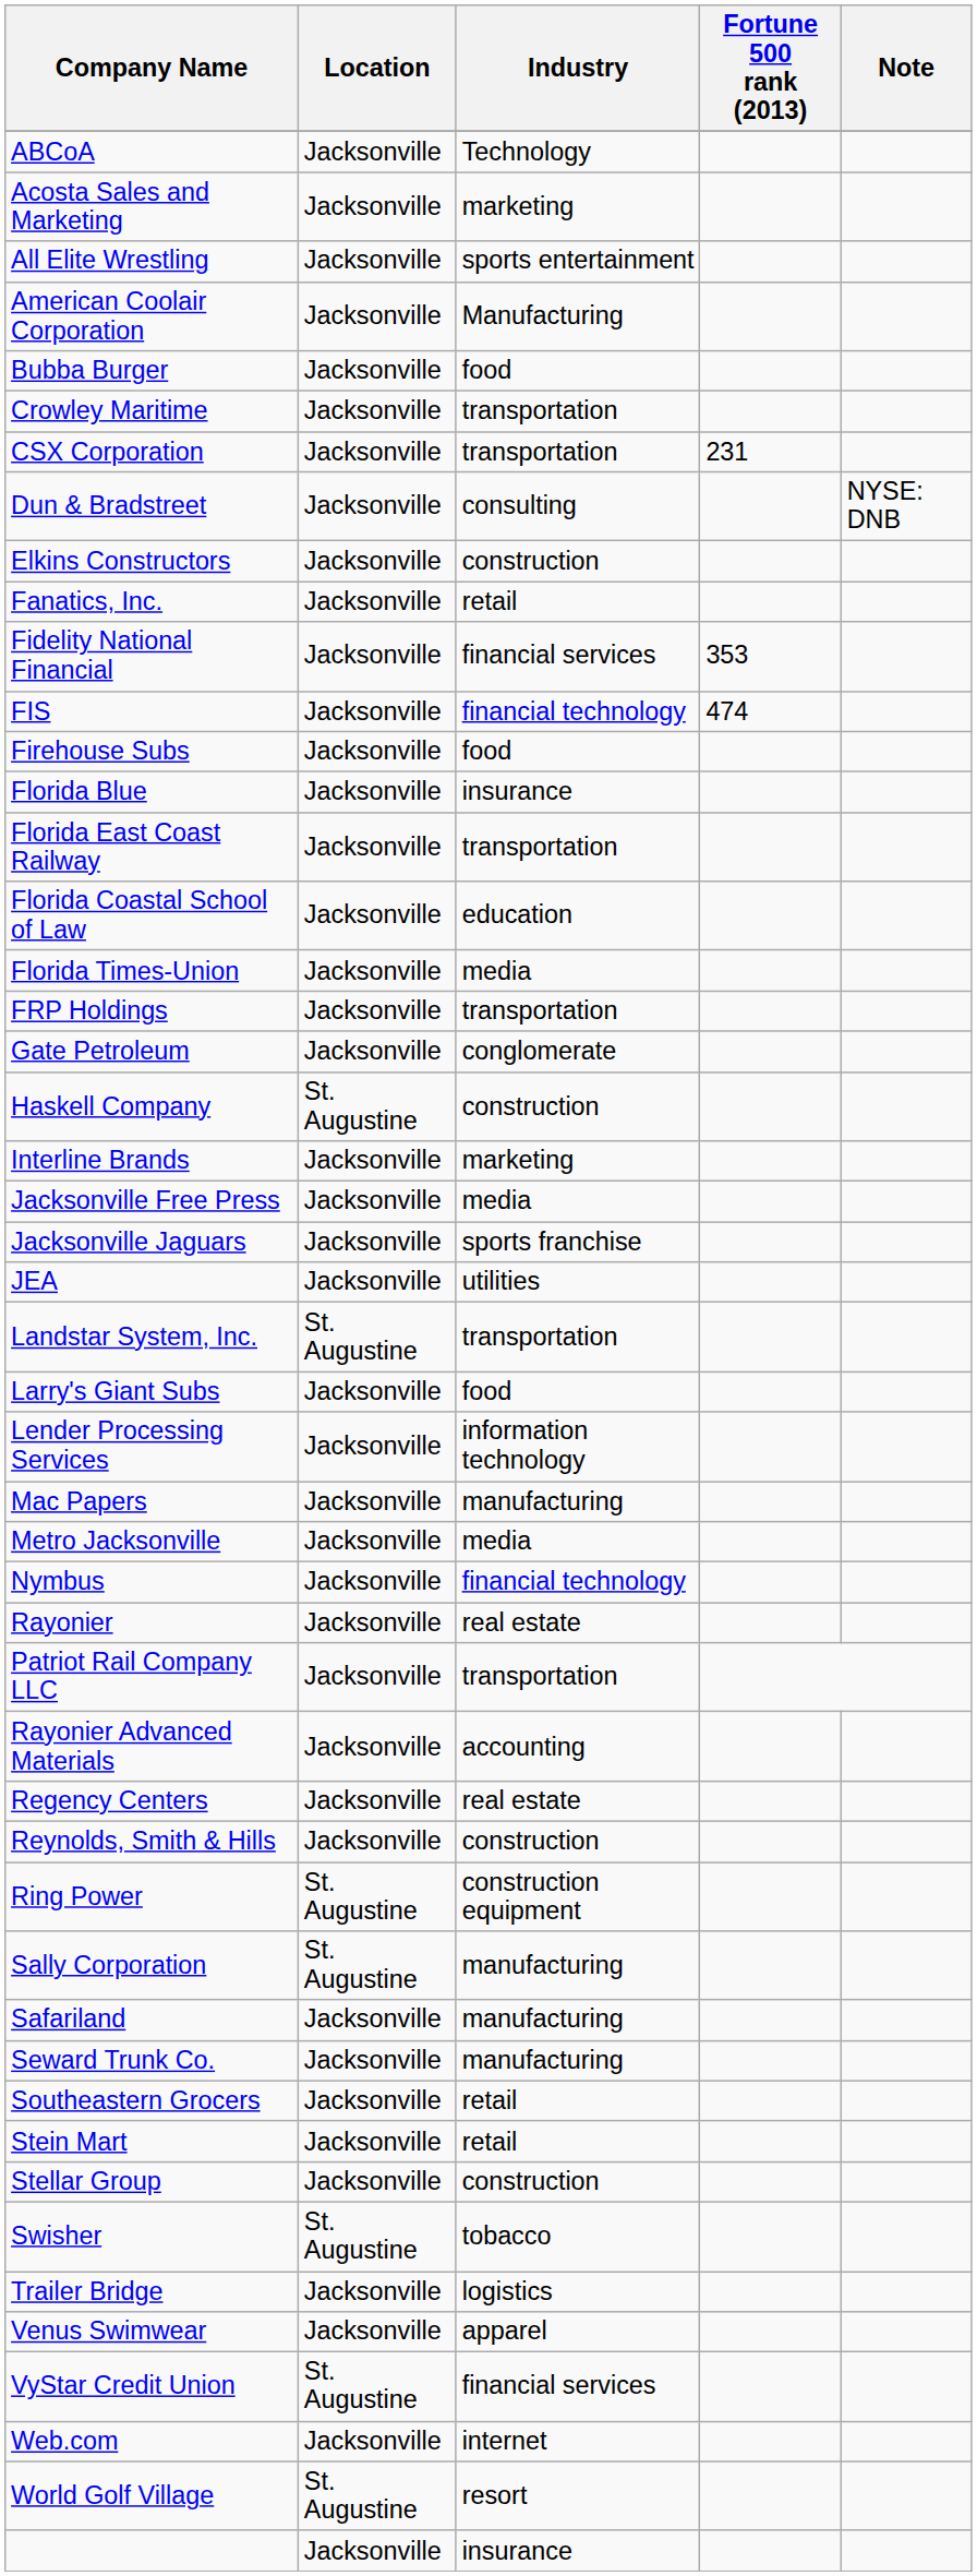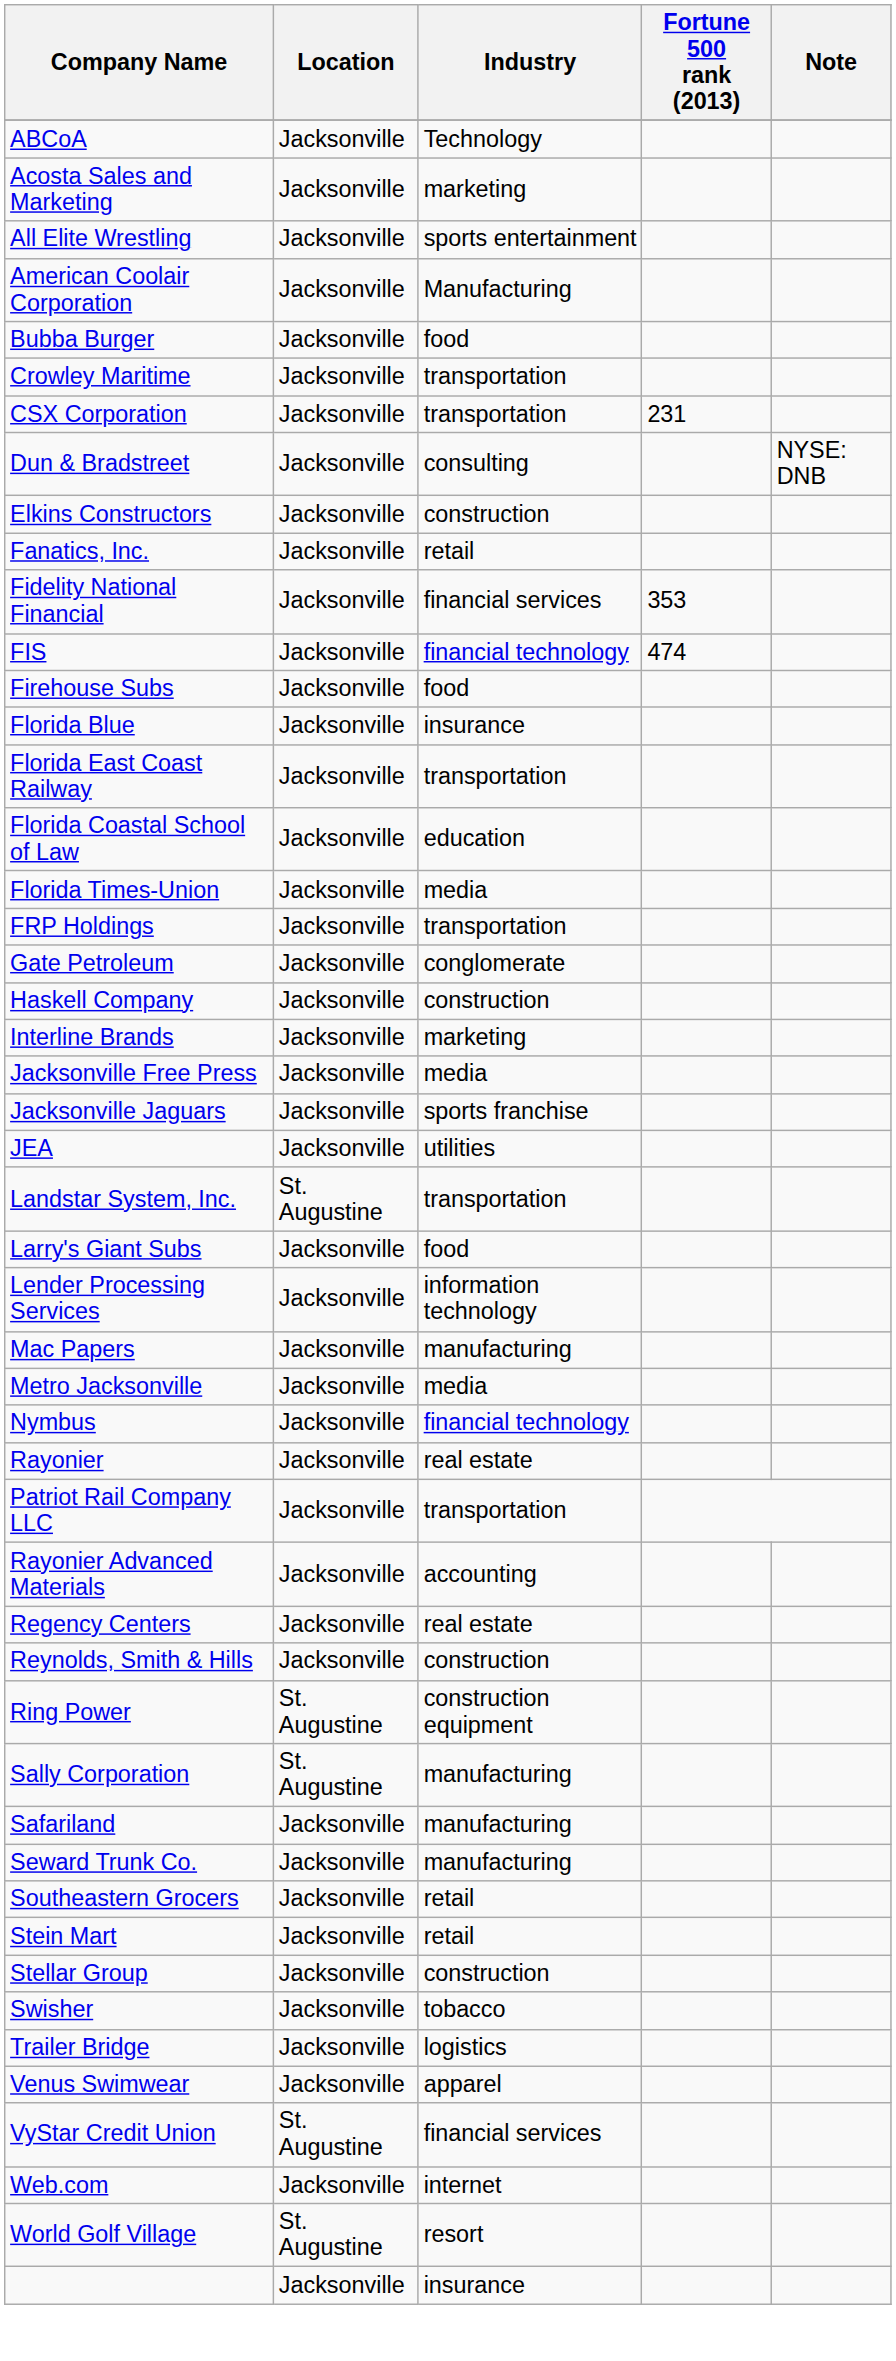 <table class="wikitable sortable">
 <tr>
 <th>Company Name</th>
 <th>Location</th>
 <th>Industry</th>
 <th><a href='#'>Fortune 500</a><br>rank (2013)</th>
 <th class="sortable">Note</th>
 </tr>
 <tr>
 </tr>
 <tr>
 <td><a href='#'>ABCoA</a></td>
 <td>Jacksonville</td>
 <td>Technology</td>
 <td></td>
 <td></td>
 </tr>
 <tr>
 <td><a href='#'>Acosta Sales and Marketing</a></td>
 <td>Jacksonville</td>
 <td>marketing</td>
 <td></td>
 <td></td>
 </tr>
 <tr>
 <td><a href='#'>All Elite Wrestling</a></td>
 <td>Jacksonville</td>
 <td>sports entertainment</td>
 <td></td>
 <td></td>
 </tr>
 <tr>
 <td><a href='#'>American Coolair Corporation</a></td>
 <td>Jacksonville</td>
 <td>Manufacturing</td>
 <td></td>
 <td></td>
 </tr>
 <tr>
 <td><a href='#'>Bubba Burger</a></td>
 <td>Jacksonville</td>
 <td>food</td>
 <td></td>
 <td></td>
 </tr>
 <tr>
 <td><a href='#'>Crowley Maritime</a></td>
 <td>Jacksonville</td>
 <td>transportation</td>
 <td></td>
 <td></td>
 </tr>
 <tr>
 <td><a href='#'>CSX Corporation</a></td>
 <td>Jacksonville</td>
 <td>transportation</td>
 <td>231</td>
 <td></td>
 </tr>
 <tr>
 <td><a href='#'>Dun & Bradstreet</a></td>
 <td>Jacksonville</td>
 <td>consulting</td>
 <td></td>
 <td>NYSE: DNB</td>
 </tr>
 <tr>
 <td><a href='#'>Elkins Constructors</a></td>
 <td>Jacksonville</td>
 <td>construction</td>
 <td></td>
 <td></td>
 </tr>
 <tr>
 <td><a href='#'>Fanatics, Inc.</a></td>
 <td>Jacksonville</td>
 <td>retail</td>
 <td></td>
 <td></td>
 </tr>
 <tr>
 <td><a href='#'>Fidelity National Financial</a></td>
 <td>Jacksonville</td>
 <td>financial services</td>
 <td>353</td>
 <td></td>
 </tr>
 <tr>
 <td><a href='#'>FIS</a></td>
 <td>Jacksonville</td>
 <td><a href='#'>financial technology</a></td>
 <td>474</td>
 <td></td>
 </tr>
 <tr>
 <td><a href='#'>Firehouse Subs</a></td>
 <td>Jacksonville</td>
 <td>food</td>
 <td></td>
 <td></td>
 </tr>
 <tr>
 <td><a href='#'>Florida Blue</a></td>
 <td>Jacksonville</td>
 <td>insurance</td>
 <td></td>
 <td></td>
 </tr>
 <tr>
 <td><a href='#'>Florida East Coast Railway</a></td>
 <td>Jacksonville</td>
 <td>transportation</td>
 <td></td>
 <td></td>
 </tr>
 <tr>
 <td><a href='#'>Florida Coastal School of Law</a></td>
 <td>Jacksonville</td>
 <td>education</td>
 <td></td>
 <td></td>
 </tr>
 <tr>
 <td><a href='#'>Florida Times-Union</a></td>
 <td>Jacksonville</td>
 <td>media</td>
 <td></td>
 <td></td>
 </tr>
 <tr>
 <td><a href='#'>FRP Holdings</a></td>
 <td>Jacksonville</td>
 <td>transportation</td>
 <td></td>
 <td></td>
 </tr>
 <tr>
 <td><a href='#'>Gate Petroleum</a></td>
 <td>Jacksonville</td>
 <td>conglomerate</td>
 <td></td>
 <td></td>
 </tr>
 <tr>
 <td><a href='#'>Haskell Company</a></td>
-<td>St. Augustine</td>
+<td>Jacksonville</td>
 <td>construction</td>
 <td></td>
 <td></td>
 </tr>
 <tr>
 <td><a href='#'>Interline Brands</a></td>
 <td>Jacksonville</td>
 <td>marketing</td>
 <td></td>
 <td></td>
 </tr>
 <tr>
 <td><a href='#'>Jacksonville Free Press</a></td>
 <td>Jacksonville</td>
 <td>media</td>
 <td></td>
 <td></td>
 </tr>
 <tr>
 <td><a href='#'>Jacksonville Jaguars</a></td>
 <td>Jacksonville</td>
 <td>sports franchise</td>
 <td></td>
 <td></td>
 </tr>
 <tr>
 <td><a href='#'>JEA</a></td>
 <td>Jacksonville</td>
 <td>utilities</td>
 <td></td>
 <td></td>
 </tr>
 <tr>
 <td><a href='#'>Landstar System, Inc.</a></td>
 <td>St. Augustine</td>
 <td>transportation</td>
 <td></td>
 <td></td>
 </tr>
 <tr>
 <td><a href='#'>Larry's Giant Subs</a></td>
 <td>Jacksonville</td>
 <td>food</td>
 <td></td>
 <td></td>
 </tr>
 <tr>
 <td><a href='#'>Lender Processing Services</a></td>
 <td>Jacksonville</td>
 <td>information technology</td>
 <td></td>
 <td></td>
 </tr>
 <tr>
 <td><a href='#'>Mac Papers</a></td>
 <td>Jacksonville</td>
 <td>manufacturing</td>
 <td></td>
 <td></td>
 </tr>
 <tr>
 <td><a href='#'>Metro Jacksonville</a></td>
 <td>Jacksonville</td>
 <td>media</td>
 <td></td>
 <td></td>
 </tr>
 <tr>
 <td><a href='#'>Nymbus</a></td>
 <td>Jacksonville</td>
 <td><a href='#'>financial technology</a></td>
 <td></td>
 <td></td>
 </tr>
 <tr>
 <td><a href='#'>Rayonier</a></td>
 <td>Jacksonville</td>
 <td>real estate</td>
 <td></td>
 <td></td>
 </tr>
 <tr>
 <td><a href='#'>Patriot Rail Company LLC</a></td>
 <td>Jacksonville</td>
 <td>transportation</td>
 </tr>
 <tr>
 <td><a href='#'>Rayonier Advanced Materials</a></td>
 <td>Jacksonville</td>
 <td>accounting</td>
 <td></td>
 <td></td>
 </tr>
 <tr>
 <td><a href='#'>Regency Centers</a></td>
 <td>Jacksonville</td>
 <td>real estate</td>
 <td></td>
 <td></td>
 </tr>
 <tr>
 <td><a href='#'>Reynolds, Smith & Hills</a></td>
 <td>Jacksonville</td>
 <td>construction</td>
 <td></td>
 <td></td>
 </tr>
 <tr>
 <td><a href='#'>Ring Power</a></td>
 <td>St. Augustine</td>
 <td>construction equipment</td>
 <td></td>
 <td></td>
 </tr>
 <tr>
 <td><a href='#'>Sally Corporation</a></td>
 <td>St. Augustine</td>
 <td>manufacturing</td>
 <td></td>
 <td></td>
 </tr>
 <tr>
 <td><a href='#'>Safariland</a></td>
 <td>Jacksonville</td>
 <td>manufacturing</td>
 <td></td>
 <td></td>
 </tr>
 <tr>
 <td><a href='#'>Seward Trunk Co.</a></td>
 <td>Jacksonville</td>
 <td>manufacturing</td>
 <td></td>
 <td></td>
 </tr>
 <tr>
 <td><a href='#'>Southeastern Grocers</a></td>
 <td>Jacksonville</td>
 <td>retail</td>
 <td></td>
 <td></td>
 </tr>
 <tr>
 <td><a href='#'>Stein Mart</a></td>
 <td>Jacksonville</td>
 <td>retail</td>
 <td></td>
 <td></td>
 </tr>
 <tr>
 <td><a href='#'>Stellar Group</a></td>
 <td>Jacksonville</td>
 <td>construction</td>
 <td></td>
 <td></td>
 </tr>
 <tr>
 <td><a href='#'>Swisher</a></td>
-<td>St. Augustine</td>
+<td>Jacksonville</td>
 <td>tobacco</td>
 <td></td>
 <td></td>
 </tr>
 <tr>
 <td><a href='#'>Trailer Bridge</a></td>
 <td>Jacksonville</td>
 <td>logistics</td>
 <td></td>
 <td></td>
 </tr>
 <tr>
 <td><a href='#'>Venus Swimwear</a></td>
 <td>Jacksonville</td>
 <td>apparel</td>
 <td></td>
 <td></td>
 </tr>
 <tr>
 <td><a href='#'>VyStar Credit Union</a></td>
 <td>St. Augustine</td>
 <td>financial services</td>
 <td></td>
 <td></td>
 </tr>
 <tr>
 <td><a href='#'>Web.com</a></td>
 <td>Jacksonville</td>
 <td>internet</td>
 <td></td>
 <td></td>
 </tr>
 <tr>
 <td><a href='#'>World Golf Village</a></td>
 <td>St. Augustine</td>
 <td>resort</td>
 <td></td>
 <td></td>
 </tr>
 <tr>
 <td></td>
 <td>Jacksonville</td>
 <td>insurance</td>
 <td></td>
 <td></td>
 </tr>
 </table>
